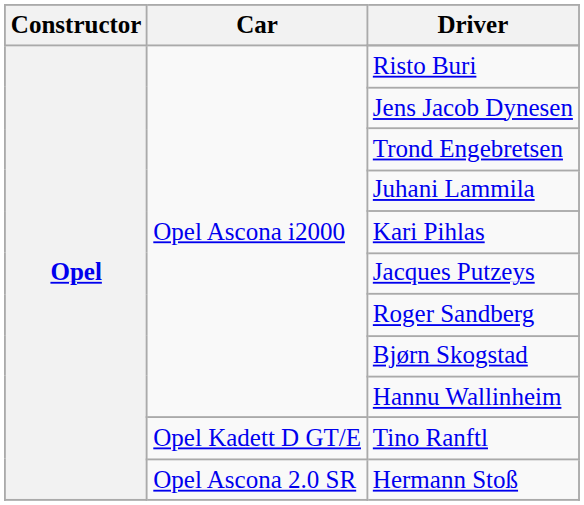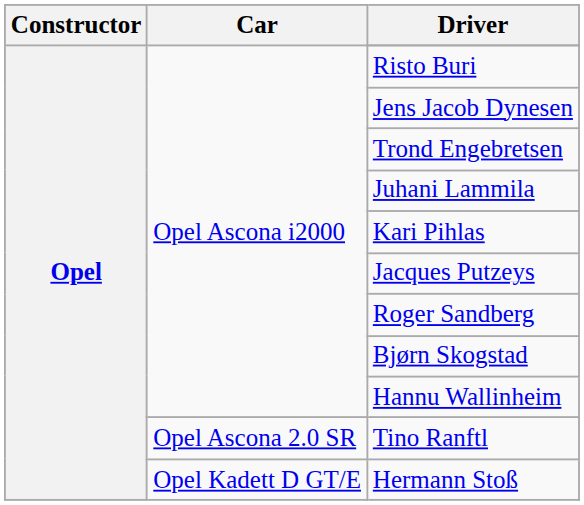 <table class="wikitable" style="font-size: 85%">
 <tr>
 <th>Constructor</th>
 <th>Car</th>
 <th>Driver</th>
 </tr>
 <tr>
 <th rowspan=12><a href='#'>Opel</a></th>
 <td rowspan=10><a href='#'>Opel Ascona i2000</a></td>
 </tr>
 <tr>
 <td> <a href='#'>Risto Buri</a></td>
 </tr>
 <tr>
 <td> <a href='#'>Jens Jacob Dynesen</a></td>
 </tr>
 <tr>
 <td> <a href='#'>Trond Engebretsen</a></td>
 </tr>
 <tr>
 <td> <a href='#'>Juhani Lammila</a></td>
 </tr>
 <tr>
 <td> <a href='#'>Kari Pihlas</a></td>
 </tr>
 <tr>
 <td> <a href='#'>Jacques Putzeys</a></td>
 </tr>
 <tr>
 <td> <a href='#'>Roger Sandberg</a></td>
 </tr>
 <tr>
 <td> <a href='#'>Bjørn Skogstad</a></td>
 </tr>
 <tr>
 <td> <a href='#'>Hannu Wallinheim</a></td>
 </tr>
 <tr>
-<td><a href='#'>Opel Kadett D GT/E</a></td>
+<td><a href='#'>Opel Ascona 2.0 SR</a></td>
 <td> <a href='#'>Tino Ranftl</a></td>
 </tr>
 <tr>
-<td><a href='#'>Opel Ascona 2.0 SR</a></td>
+<td><a href='#'>Opel Kadett D GT/E</a></td>
 <td> <a href='#'>Hermann Stoß</a></td>
 </tr>
 </table>
